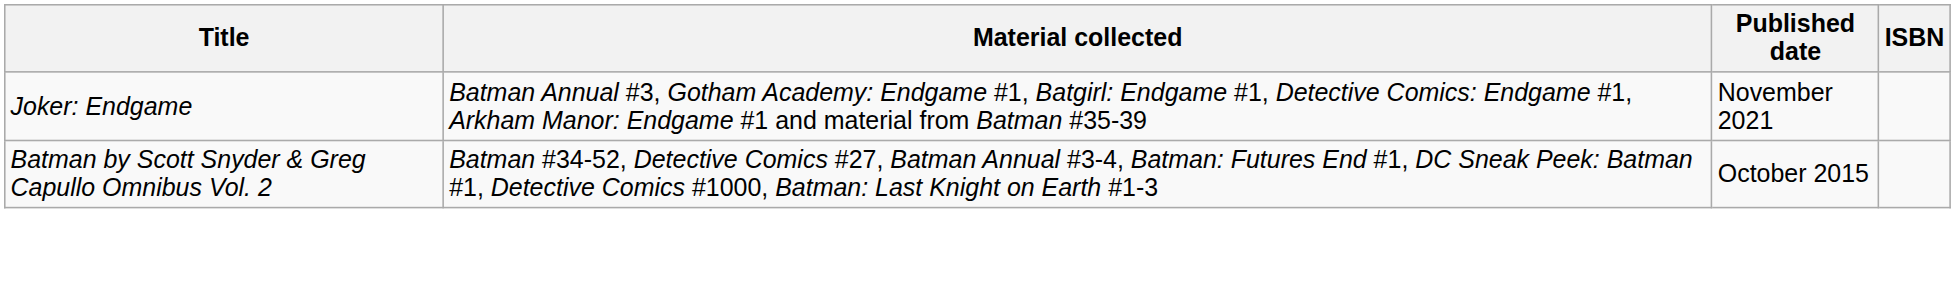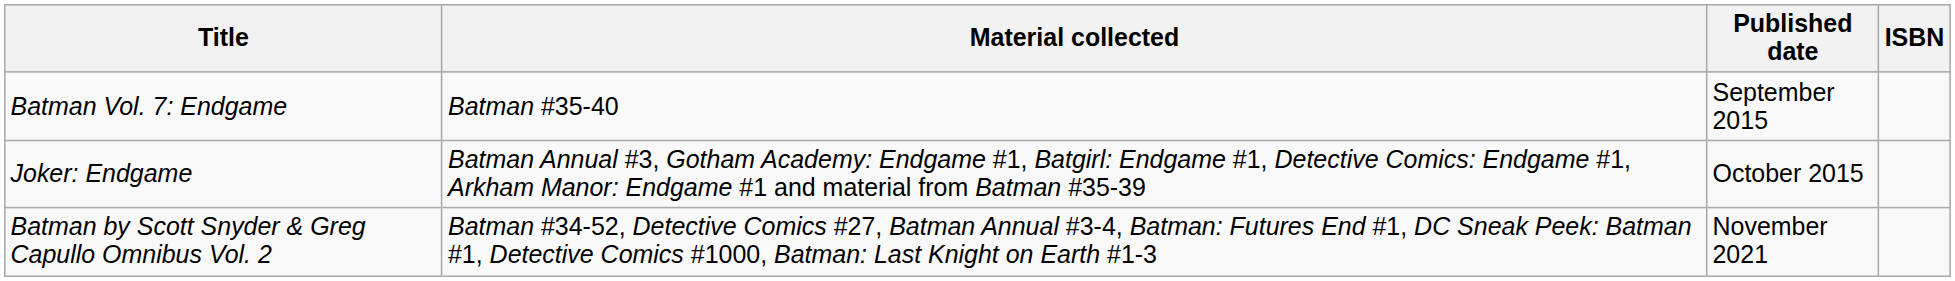 <table class="wikitable">
 <tr>
 <th>Title</th>
 <th>Material collected</th>
 <th>Published date</th>
 <th>ISBN</th>
 </tr>
 <tr>
+<td><em>Batman Vol. 7: Endgame</em></td>
+<td><em>Batman</em> #35-40</td>
+<td>September 2015</td>
+<td></td>
+</tr>
+<tr>
 <td><em>Joker: Endgame</em></td>
 <td><em>Batman Annual</em> #3, <em>Gotham Academy: Endgame</em> #1, <em>Batgirl: Endgame</em> #1, <em>Detective Comics: Endgame</em> #1, <em>Arkham Manor: Endgame</em> #1 and material from <em>Batman</em> #35-39</td>
-<td>November 2021</td>
+<td>October 2015</td>
 <td></td>
 </tr>
 <tr>
 <td><em>Batman by Scott Snyder & Greg Capullo Omnibus Vol. 2</em></td>
 <td><em>Batman</em> #34-52, <em>Detective Comics</em> #27, <em>Batman Annual</em> #3-4, <em>Batman: Futures End</em> #1, <em>DC Sneak Peek: Batman</em> #1, <em>Detective Comics</em> #1000, <em>Batman: Last Knight on Earth</em> #1-3</td>
-<td>October 2015</td>
+<td>November 2021</td>
 <td></td>
 </tr>
 </table>
